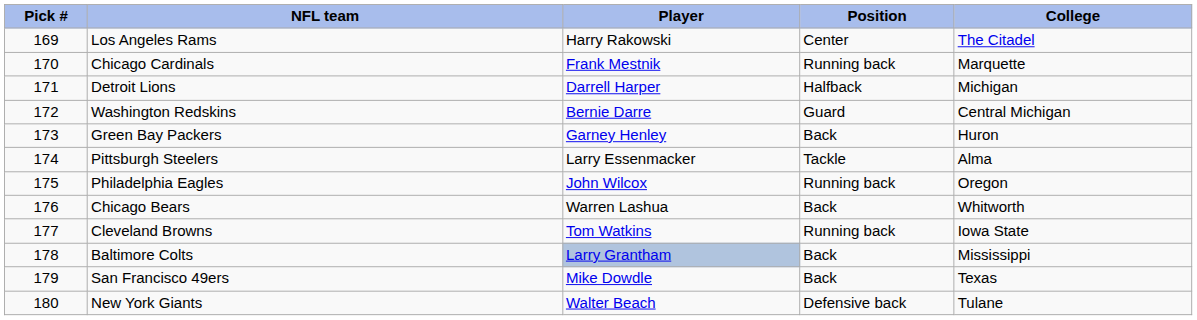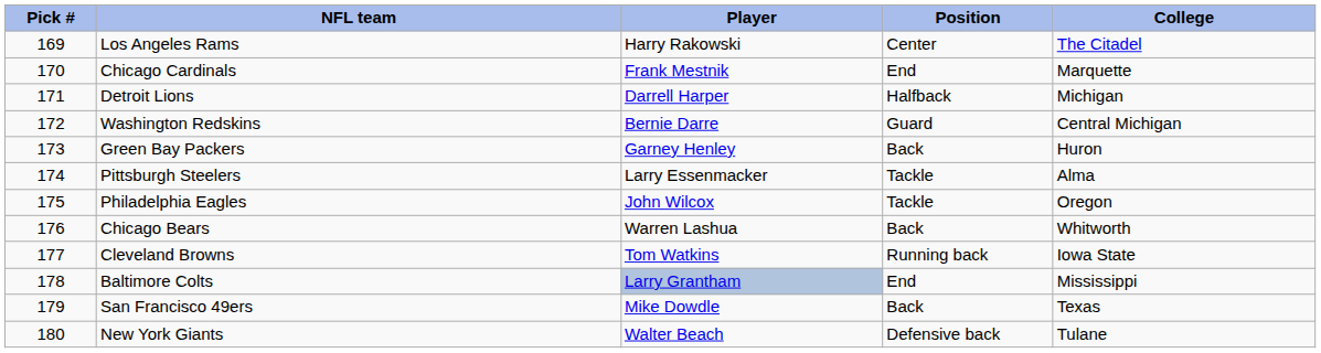 <table class="wikitable sortable sortable" style="width: 100%">
 <tr>
 <th style="background:#A8BDEC;" width=7%>Pick #</th>
 <th width=40% style="background:#A8BDEC;">NFL team</th>
 <th width=20% style="background:#A8BDEC;">Player</th>
 <th width=13% style="background:#A8BDEC;">Position</th>
 <th style="background:#A8BDEC;">College</th>
 </tr>
 <tr>
 <td align=center>169</td>
 <td>Los Angeles Rams</td>
 <td>Harry Rakowski</td>
 <td>Center</td>
 <td><a href='#'>The Citadel</a></td>
 </tr>
 <tr>
 <td align=center>170</td>
 <td>Chicago Cardinals</td>
 <td><a href='#'>Frank Mestnik</a></td>
-<td>Running back</td>
+<td>End</td>
 <td>Marquette</td>
 </tr>
 <tr>
 <td align=center>171</td>
 <td>Detroit Lions</td>
 <td><a href='#'>Darrell Harper</a></td>
 <td>Halfback</td>
 <td>Michigan</td>
 </tr>
 <tr>
 <td align=center>172</td>
 <td>Washington Redskins</td>
 <td><a href='#'>Bernie Darre</a></td>
 <td>Guard</td>
 <td>Central Michigan</td>
 </tr>
 <tr>
 <td align=center>173</td>
 <td>Green Bay Packers</td>
 <td><a href='#'>Garney Henley</a></td>
 <td>Back</td>
 <td>Huron</td>
 </tr>
 <tr>
 <td align=center>174</td>
 <td>Pittsburgh Steelers</td>
 <td>Larry Essenmacker</td>
 <td>Tackle</td>
 <td>Alma</td>
 </tr>
 <tr>
 <td align=center>175</td>
 <td>Philadelphia Eagles</td>
 <td><a href='#'>John Wilcox</a></td>
-<td>Running back</td>
+<td>Tackle</td>
 <td>Oregon</td>
 </tr>
 <tr>
 <td align=center>176</td>
 <td>Chicago Bears</td>
 <td>Warren Lashua</td>
 <td>Back</td>
 <td>Whitworth</td>
 </tr>
 <tr>
 <td align=center>177</td>
 <td>Cleveland Browns</td>
 <td><a href='#'>Tom Watkins</a></td>
 <td>Running back</td>
 <td>Iowa State</td>
 </tr>
 <tr>
 <td align=center>178</td>
 <td>Baltimore Colts</td>
 <td bgcolor=lightsteelblue><a href='#'>Larry Grantham</a></td>
-<td>Back</td>
+<td>End</td>
 <td>Mississippi</td>
 </tr>
 <tr>
 <td align=center>179</td>
 <td>San Francisco 49ers</td>
 <td><a href='#'>Mike Dowdle</a></td>
 <td>Back</td>
 <td>Texas</td>
 </tr>
 <tr>
 <td align=center>180</td>
 <td>New York Giants</td>
 <td><a href='#'>Walter Beach</a></td>
 <td>Defensive back</td>
 <td>Tulane</td>
 </tr>
 </table>
